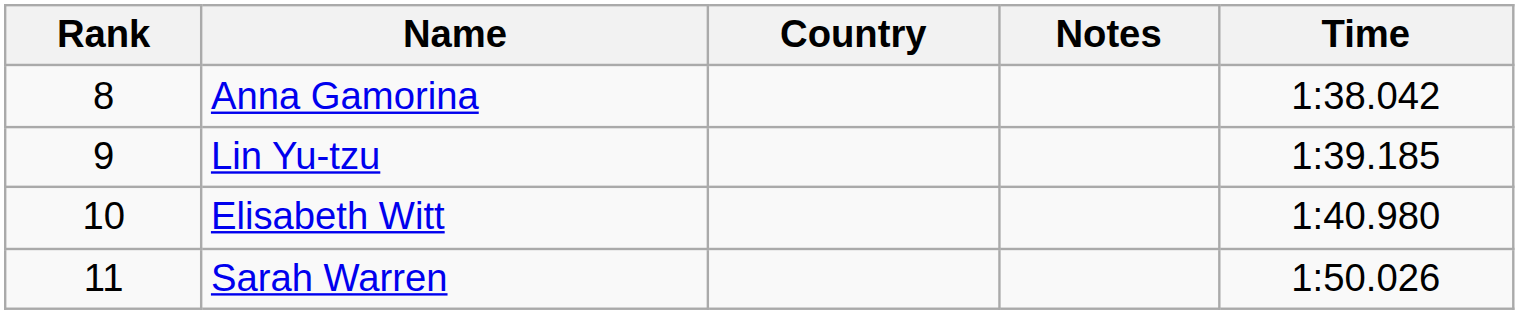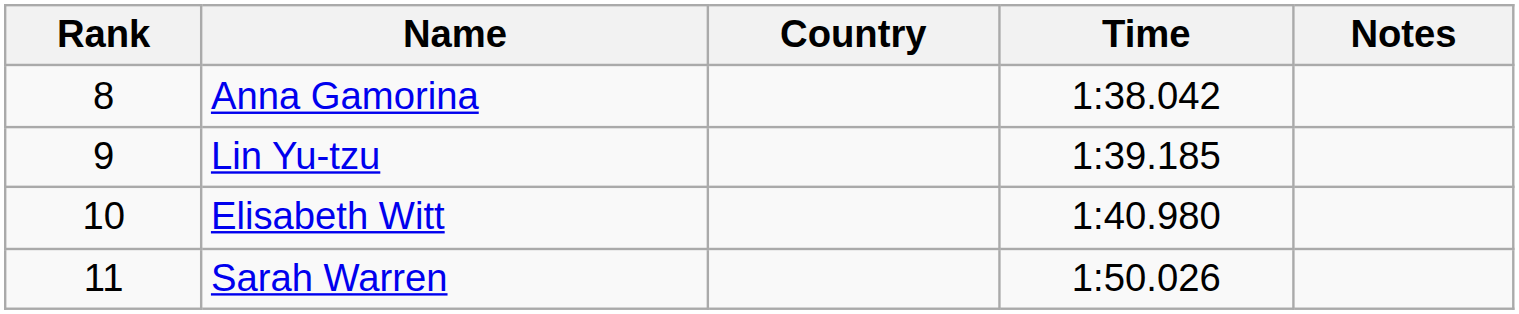 <table class="wikitable sortable" style="text-align:center" width=50%>
 <tr>
 <th>Rank</th>
 <th>Name</th>
 <th>Country</th>
+<th>Time</th>
 <th>Notes</th>
-<th>Time</th>
 </tr>
 <tr>
 <td>8</td>
 <td align=left><a href='#'>Anna Gamorina</a></td>
 <td align=left></td>
+<td>1:38.042</td>
 <td></td>
-<td>1:38.042</td>
 </tr>
 <tr>
 <td>9</td>
 <td align=left><a href='#'>Lin Yu-tzu</a></td>
 <td align=left></td>
+<td>1:39.185</td>
 <td></td>
-<td>1:39.185</td>
 </tr>
 <tr>
 <td>10</td>
 <td align=left><a href='#'>Elisabeth Witt</a></td>
 <td align=left></td>
+<td>1:40.980</td>
 <td></td>
-<td>1:40.980</td>
 </tr>
 <tr>
 <td>11</td>
 <td align=left><a href='#'>Sarah Warren</a></td>
 <td align=left></td>
+<td>1:50.026</td>
 <td></td>
-<td>1:50.026</td>
 </tr>
 </table>
